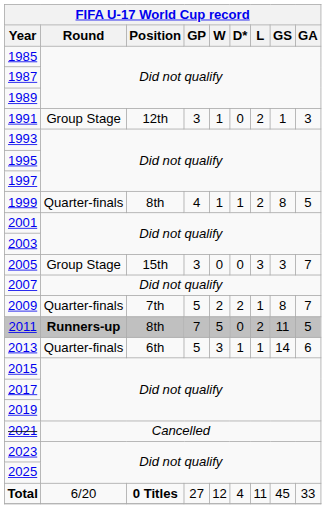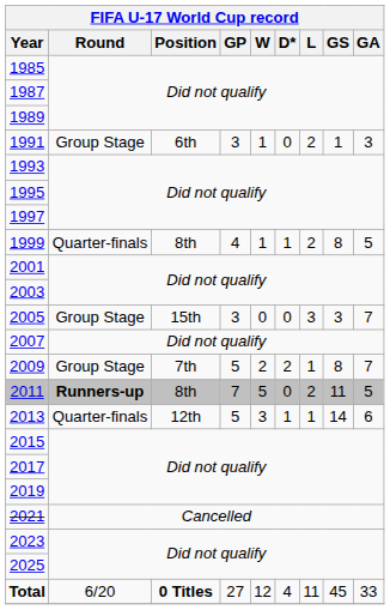 <table class="wikitable" style="text-align: center;">
 <tr>
 <th colspan=9><a href='#'>FIFA U-17 World Cup record</a></th>
 </tr>
 <tr>
 <th>Year</th>
 <th>Round</th>
 <th>Position</th>
 <th>GP</th>
 <th>W</th>
 <th>D*</th>
 <th>L</th>
 <th>GS</th>
 <th>GA</th>
 </tr>
 <tr>
 <td> <a href='#'>1985</a></td>
 <td colspan=8 rowspan=3><em>Did not qualify</em></td>
 </tr>
 <tr>
 <td> <a href='#'>1987</a></td>
 </tr>
 <tr>
 <td> <a href='#'>1989</a></td>
 </tr>
 <tr>
 <td> <a href='#'>1991</a></td>
 <td>Group Stage</td>
-<td>12th</td>
+<td>6th</td>
 <td>3</td>
 <td>1</td>
 <td>0</td>
 <td>2</td>
 <td>1</td>
 <td>3</td>
 </tr>
 <tr>
 <td> <a href='#'>1993</a></td>
 <td colspan=8 rowspan=3><em>Did not qualify</em></td>
 </tr>
 <tr>
 <td> <a href='#'>1995</a></td>
 </tr>
 <tr>
 <td> <a href='#'>1997</a></td>
 </tr>
 <tr>
 <td> <a href='#'>1999</a></td>
 <td>Quarter-finals</td>
 <td>8th</td>
 <td>4</td>
 <td>1</td>
 <td>1</td>
 <td>2</td>
 <td>8</td>
 <td>5</td>
 </tr>
 <tr>
 <td> <a href='#'>2001</a></td>
 <td colspan=8 rowspan=2><em>Did not qualify</em></td>
 </tr>
 <tr>
 <td> <a href='#'>2003</a></td>
 </tr>
 <tr>
 <td> <a href='#'>2005</a></td>
 <td>Group Stage</td>
 <td>15th</td>
 <td>3</td>
 <td>0</td>
 <td>0</td>
 <td>3</td>
 <td>3</td>
 <td>7</td>
 </tr>
 <tr>
 <td> <a href='#'>2007</a></td>
 <td colspan=8><em>Did not qualify</em></td>
 </tr>
 <tr>
 <td> <a href='#'>2009</a></td>
-<td>Quarter-finals</td>
+<td>Group Stage</td>
 <td>7th</td>
 <td>5</td>
 <td>2</td>
 <td>2</td>
 <td>1</td>
 <td>8</td>
 <td>7</td>
 </tr>
 <tr bgcolor=Silver>
 <td> <a href='#'>2011</a></td>
 <td><strong>Runners-up</strong></td>
 <td>8th</td>
 <td>7</td>
 <td>5</td>
 <td>0</td>
 <td>2</td>
 <td>11</td>
 <td>5</td>
 </tr>
 <tr>
 <td> <a href='#'>2013</a></td>
 <td>Quarter-finals</td>
-<td>6th</td>
+<td>12th</td>
 <td>5</td>
 <td>3</td>
 <td>1</td>
 <td>1</td>
 <td>14</td>
 <td>6</td>
 </tr>
 <tr>
 <td> <a href='#'>2015</a></td>
 <td colspan=8 rowspan=3><em>Did not qualify</em></td>
 </tr>
 <tr>
 <td> <a href='#'>2017</a></td>
 </tr>
 <tr>
 <td> <a href='#'>2019</a></td>
 </tr>
 <tr>
 <td> <s><a href='#'>2021</a></s></td>
 <td colspan=8><em>Cancelled</em></td>
 </tr>
 <tr>
 <td> <a href='#'>2023</a></td>
 <td colspan=8 rowspan=2><em>Did not qualify</em></td>
 </tr>
 <tr>
 <td> <a href='#'>2025</a></td>
 </tr>
 <tr>
 <td><strong>Total</strong></td>
 <td>6/20</td>
 <td><strong>0 Titles</strong></td>
 <td>27</td>
 <td>12</td>
 <td>4</td>
 <td>11</td>
 <td>45</td>
 <td>33</td>
 </tr>
 <tr>
 </tr>
 </table>
